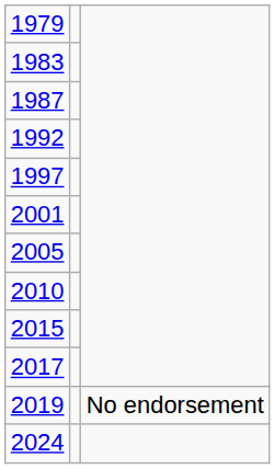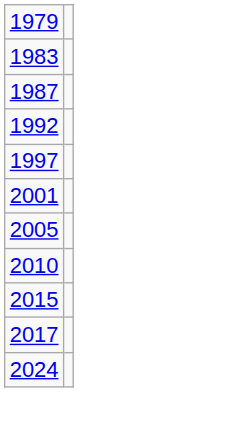 <table class="wikitable floatright">
 <tr>
 <td><a href='#'>1979</a></td>
 <td></td>
 </tr>
 <tr>
 <td><a href='#'>1983</a></td>
 <td></td>
 </tr>
 <tr>
 <td><a href='#'>1987</a></td>
 <td></td>
 </tr>
 <tr>
 <td><a href='#'>1992</a></td>
 <td></td>
 </tr>
 <tr>
 <td><a href='#'>1997</a></td>
 <td></td>
 </tr>
 <tr>
 <td><a href='#'>2001</a></td>
 <td></td>
 </tr>
 <tr>
 <td><a href='#'>2005</a></td>
 <td></td>
 </tr>
 <tr>
 <td><a href='#'>2010</a></td>
 <td></td>
 </tr>
 <tr>
 <td><a href='#'>2015</a></td>
 <td></td>
 </tr>
 <tr>
 <td><a href='#'>2017</a></td>
 <td></td>
 </tr>
 <tr>
-<td><a href='#'>2019</a></td>
-<td></td>
-<td>No endorsement</td>
-</tr>
-<tr>
 <td><a href='#'>2024</a></td>
 <td></td>
 </tr>
 </table>
